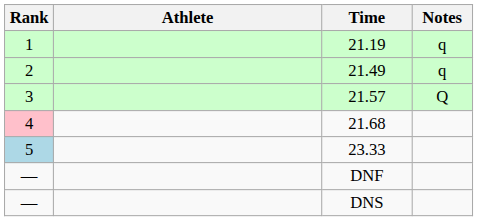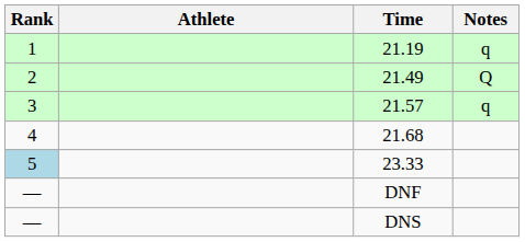 <table class="wikitable" style="text-align:center">
 <tr>
 <th width=40>Rank</th>
 <th width=250>Athlete</th>
 <th width=80>Time</th>
 <th width=50>Notes</th>
 </tr>
 <tr bgcolor="ccffcc">
 <td>1</td>
 <td align=left></td>
 <td>21.19</td>
 <td>q</td>
 </tr>
 <tr bgcolor="ccffcc">
 <td>2</td>
 <td align=left></td>
 <td>21.49</td>
-<td>q</td>
+<td>Q</td>
 </tr>
 <tr bgcolor="ccffcc">
 <td>3</td>
 <td align=left></td>
 <td>21.57</td>
-<td>Q</td>
+<td>q</td>
 </tr>
 <tr>
-<td style="background: pink;">4</td>
+<td>4</td>
 <td align=left></td>
 <td>21.68</td>
 <td></td>
 </tr>
 <tr>
 <td style="background: lightblue;">5</td>
 <td align=left></td>
 <td>23.33</td>
 <td></td>
 </tr>
 <tr>
 <td>—</td>
 <td align=left></td>
 <td>DNF</td>
 <td></td>
 </tr>
 <tr>
 <td>—</td>
 <td align=left></td>
 <td>DNS</td>
 <td></td>
 </tr>
 </table>
